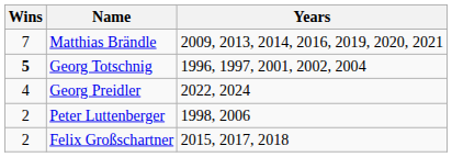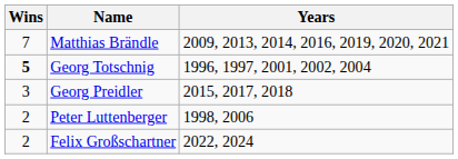 <table class="wikitable">
 <tr>
 <th>Wins</th>
 <th>Name</th>
 <th>Years</th>
 </tr>
 <tr>
 <td align=center>7</td>
 <td><a href='#'>Matthias Brändle</a></td>
 <td align=left>2009, 2013, 2014, 2016, 2019, 2020, 2021</td>
 </tr>
 <tr>
 <td align=center><strong>5</strong></td>
 <td><a href='#'>Georg Totschnig</a></td>
 <td align=left>1996, 1997, 2001, 2002, 2004</td>
 </tr>
 <tr>
-<td align=center>4</td>
+<td align=center>3</td>
 <td><a href='#'>Georg Preidler</a></td>
-<td align=left>2022, 2024</td>
+<td align=left>2015, 2017, 2018</td>
 </tr>
 <tr>
 <td align=center>2</td>
 <td><a href='#'>Peter Luttenberger</a></td>
 <td align=left>1998, 2006</td>
 </tr>
 <tr>
 <td align=center>2</td>
 <td><a href='#'>Felix Großschartner</a></td>
-<td align=left>2015, 2017, 2018</td>
+<td align=left>2022, 2024</td>
 </tr>
 </table>
